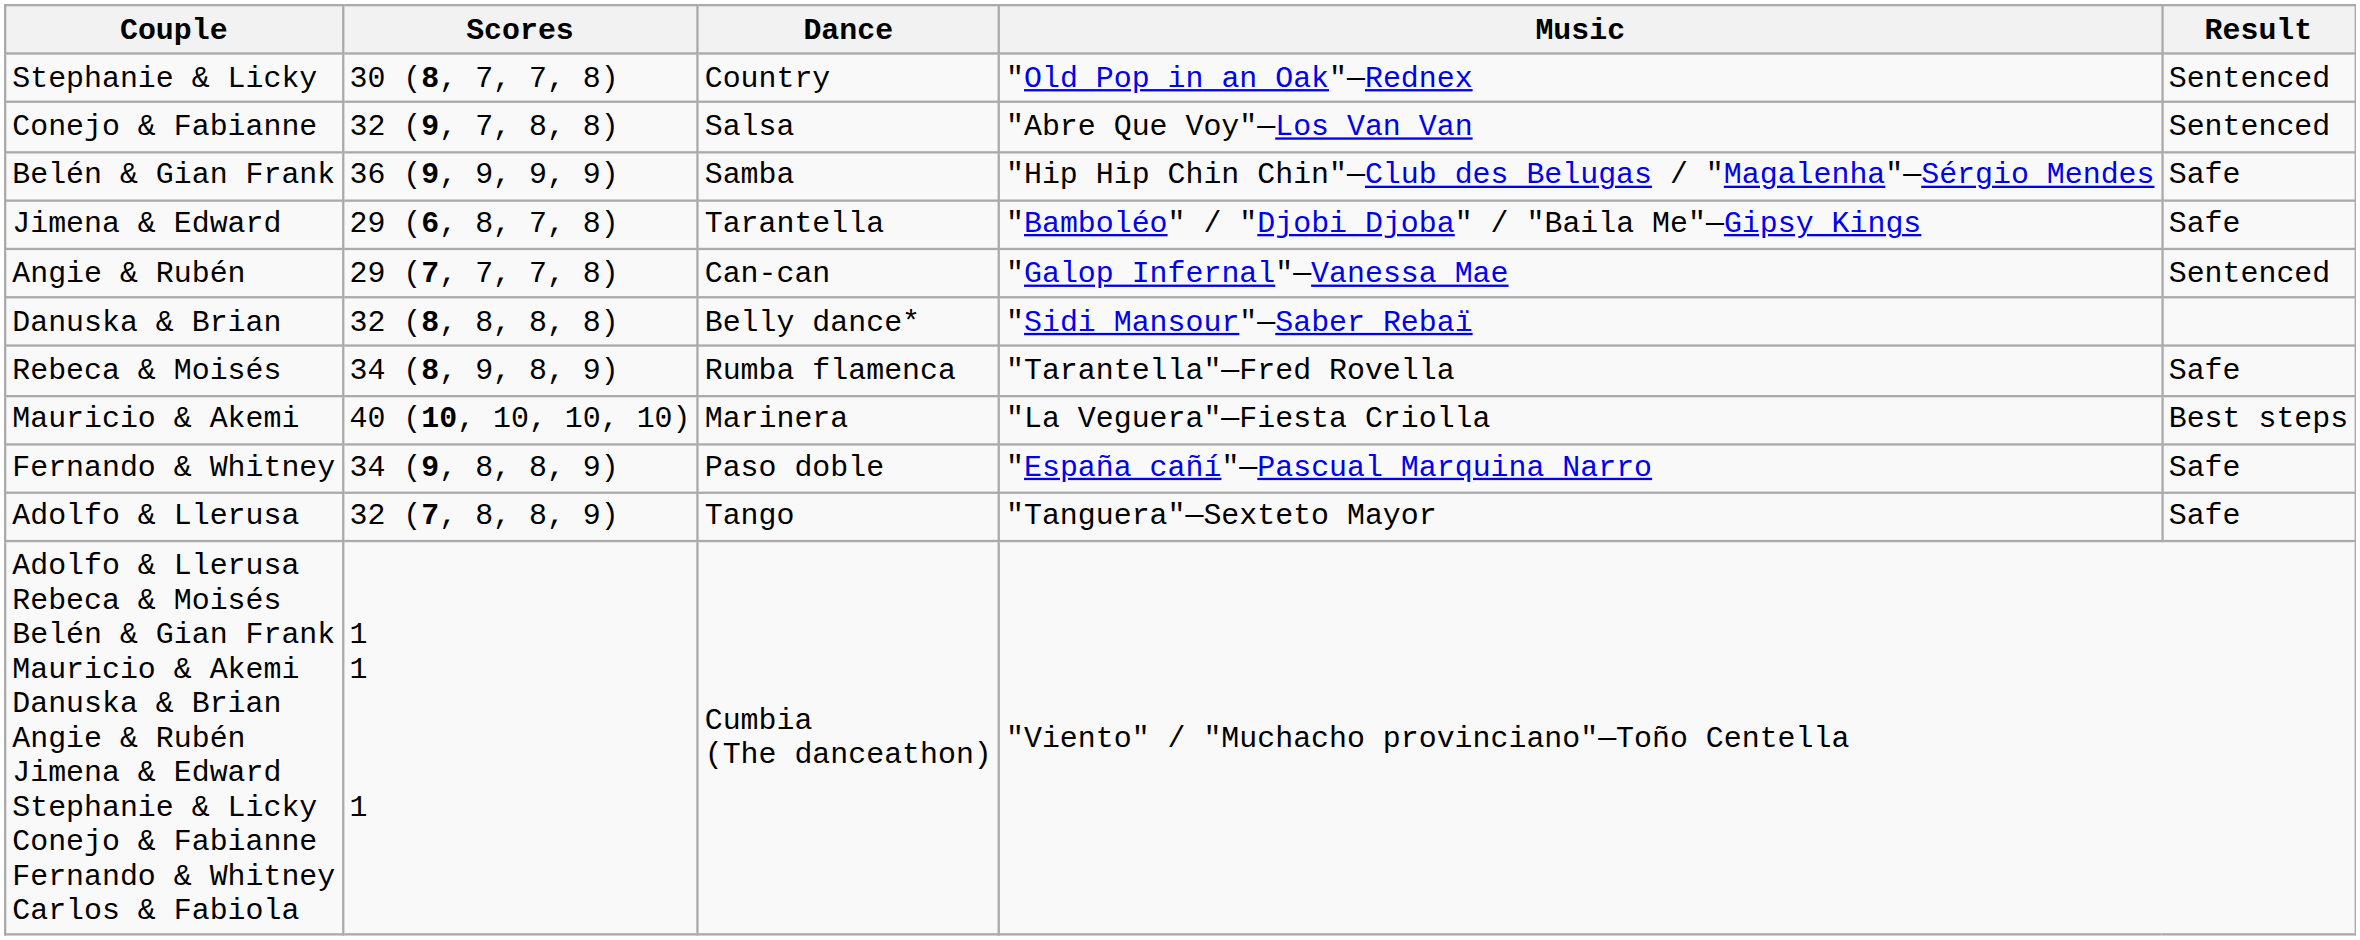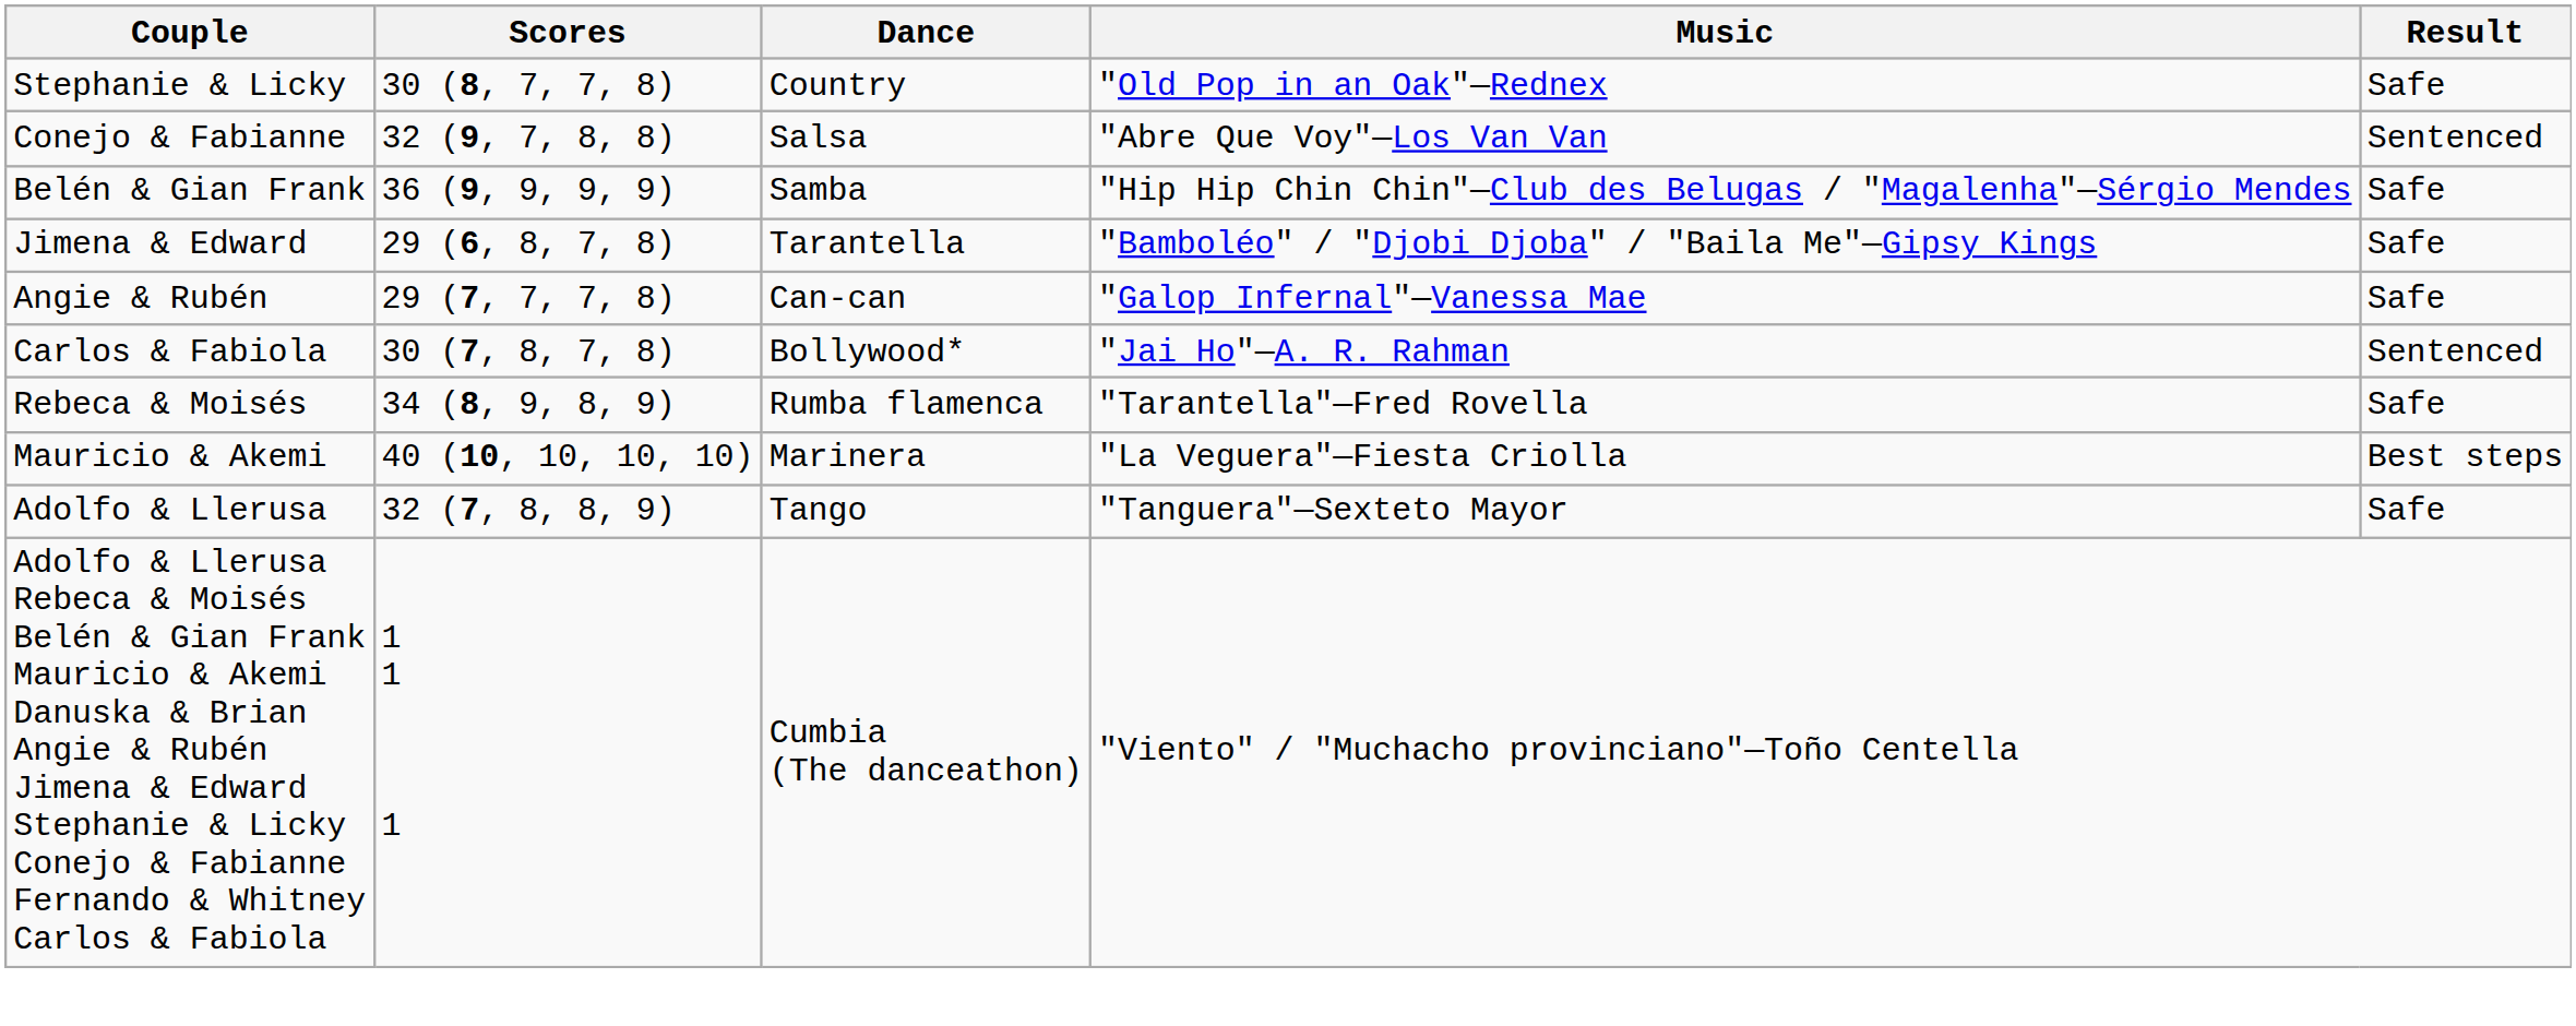 <table class="wikitable sortable" style="width:95%; white-space:nowrap;">
 <tr>
 <th style="width:15%;">Couple</th>
 <th style="width:14%;">Scores</th>
 <th style="width:14%;">Dance</th>
 <th style="width:40%;">Music</th>
 <th style="width:12%;">Result</th>
 </tr>
 <tr>
 <td>Stephanie & Licky</td>
 <td>30 (<strong>8</strong>, 7, 7, 8)</td>
 <td> Country</td>
 <td>"<a href='#'>Old Pop in an Oak</a>"—<a href='#'>Rednex</a></td>
-<td>Sentenced</td>
+<td>Safe</td>
 </tr>
 <tr>
 <td>Conejo & Fabianne</td>
 <td>32 (<strong>9</strong>, 7, 8, 8)</td>
 <td> Salsa</td>
 <td>"Abre Que Voy"—<a href='#'>Los Van Van</a></td>
 <td>Sentenced</td>
 </tr>
 <tr>
 <td>Belén & Gian Frank</td>
 <td>36 (<strong>9</strong>, 9, 9, 9)</td>
 <td> Samba</td>
 <td>"Hip Hip Chin Chin"—<a href='#'>Club des Belugas</a> / "<a href='#'>Magalenha</a>"—<a href='#'>Sérgio Mendes</a></td>
 <td>Safe</td>
 </tr>
 <tr>
 <td>Jimena & Edward</td>
 <td>29 (<strong>6</strong>, 8, 7, 8)</td>
 <td> Tarantella</td>
 <td>"<a href='#'>Bamboléo</a>" / "<a href='#'>Djobi Djoba</a>" / "Baila Me"—<a href='#'>Gipsy Kings</a></td>
 <td>Safe</td>
 </tr>
 <tr>
 <td>Angie & Rubén</td>
 <td>29 (<strong>7</strong>, 7, 7, 8)</td>
 <td> Can-can</td>
 <td>"<a href='#'>Galop Infernal</a>"—<a href='#'>Vanessa Mae</a></td>
-<td>Sentenced</td>
+<td>Safe</td>
 </tr>
 <tr>
-<td>Danuska & Brian</td>
-<td>32 (<strong>8</strong>, 8, 8, 8)</td>
-<td> Belly dance*</td>
-<td>"<a href='#'>Sidi Mansour</a>"—<a href='#'>Saber Rebaï</a></td>
-<td></td>
+<td>Carlos & Fabiola</td>
+<td>30 (<strong>7</strong>, 8, 7, 8)</td>
+<td> Bollywood*</td>
+<td>"<a href='#'>Jai Ho</a>"—<a href='#'>A. R. Rahman</a></td>
+<td>Sentenced</td>
 </tr>
 <tr>
 <td>Rebeca & Moisés</td>
 <td>34 (<strong>8</strong>, 9, 8, 9)</td>
 <td> Rumba flamenca</td>
 <td>"Tarantella"—Fred Rovella</td>
 <td>Safe</td>
 </tr>
 <tr>
 <td>Mauricio & Akemi</td>
 <td>40 (<strong>10</strong>, 10, 10, 10)</td>
 <td> Marinera</td>
 <td>"La Veguera"—Fiesta Criolla</td>
 <td>Best steps</td>
 </tr>
 <tr>
-<td>Fernando & Whitney</td>
-<td>34 (<strong>9</strong>, 8, 8, 9)</td>
-<td> Paso doble</td>
-<td>"<a href='#'>España cañí</a>"—<a href='#'>Pascual Marquina Narro</a></td>
-<td>Safe</td>
-</tr>
-<tr>
 <td>Adolfo & Llerusa</td>
 <td>32 (<strong>7</strong>, 8, 8, 9)</td>
 <td> Tango</td>
 <td>"Tanguera"—Sexteto Mayor</td>
 <td>Safe</td>
 </tr>
 <tr>
 <td>Adolfo & Llerusa<br>Rebeca & Moisés<br>Belén & Gian Frank<br>Mauricio & Akemi<br>Danuska & Brian<br>Angie & Rubén<br>Jimena & Edward<br>Stephanie & Licky<br>Conejo & Fabianne<br>Fernando & Whitney<br>Carlos & Fabiola</td>
 <td valign="top"><br><br>1<br>1<br><br><br><br>1</td>
 <td>Cumbia<br>(The danceathon)</td>
 <td colspan=2>"Viento" / "Muchacho provinciano"—Toño Centella</td>
 </tr>
 </table>
